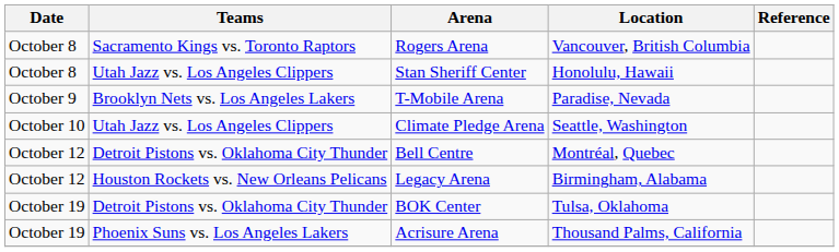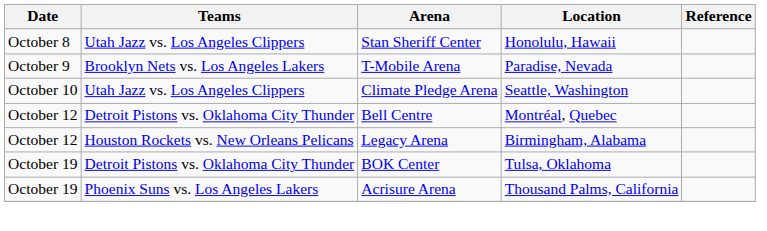 <table class="wikitable">
 <tr>
 <th>Date</th>
 <th>Teams</th>
 <th>Arena</th>
 <th>Location</th>
 <th>Reference</th>
-</tr>
-<tr>
-<td>October 8</td>
-<td><a href='#'>Sacramento Kings</a> vs. <a href='#'>Toronto Raptors</a></td>
-<td><a href='#'>Rogers Arena</a></td>
-<td><a href='#'>Vancouver</a>, <a href='#'>British Columbia</a></td>
-<td></td>
 </tr>
 <tr>
 <td>October 8</td>
 <td><a href='#'>Utah Jazz</a> vs. <a href='#'>Los Angeles Clippers</a></td>
 <td><a href='#'>Stan Sheriff Center</a></td>
 <td><a href='#'>Honolulu, Hawaii</a></td>
 <td></td>
 </tr>
 <tr>
 <td>October 9</td>
 <td><a href='#'>Brooklyn Nets</a> vs. <a href='#'>Los Angeles Lakers</a></td>
 <td><a href='#'>T-Mobile Arena</a></td>
 <td><a href='#'>Paradise, Nevada</a></td>
 <td></td>
 </tr>
 <tr>
 <td>October 10</td>
 <td><a href='#'>Utah Jazz</a> vs. <a href='#'>Los Angeles Clippers</a></td>
 <td><a href='#'>Climate Pledge Arena</a></td>
 <td><a href='#'>Seattle, Washington</a></td>
 <td></td>
 </tr>
 <tr>
 <td>October 12</td>
 <td><a href='#'>Detroit Pistons</a> vs. <a href='#'>Oklahoma City Thunder</a></td>
 <td><a href='#'>Bell Centre</a></td>
 <td><a href='#'>Montréal</a>, <a href='#'>Quebec</a></td>
 <td></td>
 </tr>
 <tr>
 <td>October 12</td>
 <td><a href='#'>Houston Rockets</a> vs. <a href='#'>New Orleans Pelicans</a></td>
 <td><a href='#'>Legacy Arena</a></td>
 <td><a href='#'>Birmingham, Alabama</a></td>
 <td></td>
 </tr>
 <tr>
 <td>October 19</td>
 <td><a href='#'>Detroit Pistons</a> vs. <a href='#'>Oklahoma City Thunder</a></td>
 <td><a href='#'>BOK Center</a></td>
 <td><a href='#'>Tulsa, Oklahoma</a></td>
 <td></td>
 </tr>
 <tr>
 <td>October 19</td>
 <td><a href='#'>Phoenix Suns</a> vs. <a href='#'>Los Angeles Lakers</a></td>
 <td><a href='#'>Acrisure Arena</a></td>
 <td><a href='#'>Thousand Palms, California</a></td>
 <td></td>
 </tr>
 <tr>
 </tr>
 </table>
